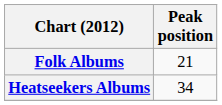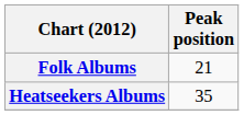 <table class="wikitable sortable plainrowheaders">
 <tr>
 <th scope="col">Chart (2012)</th>
 <th scope="col">Peak<br>position</th>
 </tr>
 <tr>
 <th scope="row"><a href='#'>Folk Albums</a></th>
 <td align="center">21</td>
 </tr>
 <tr>
 <th scope="row"><a href='#'>Heatseekers Albums</a></th>
-<td align="center">34</td>
+<td align="center">35</td>
 </tr>
 <tr>
 </tr>
 </table>
